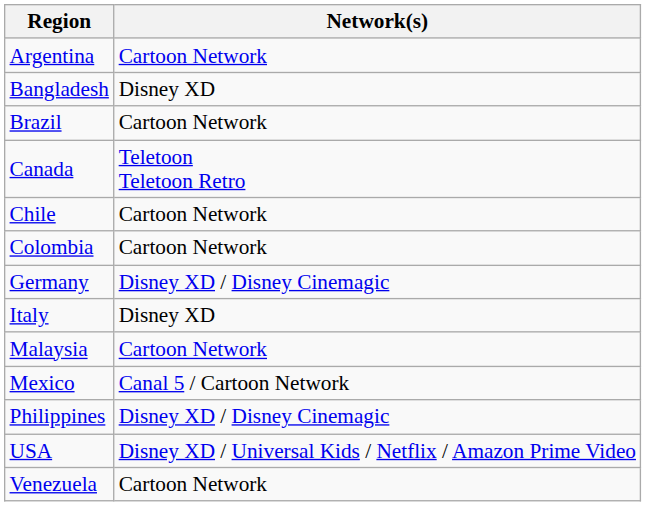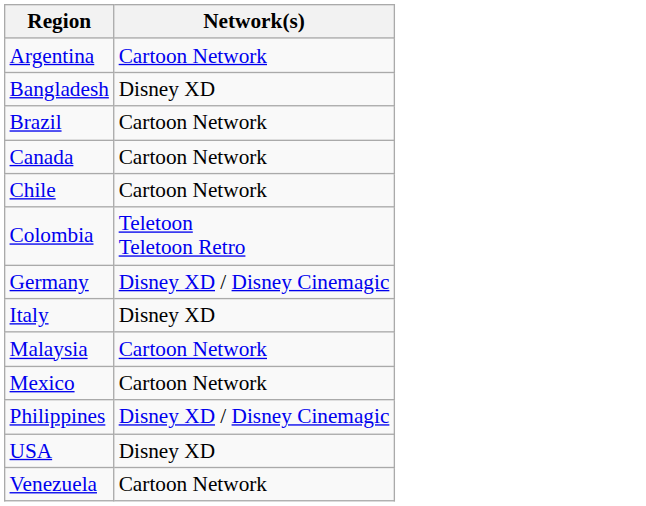 <table class="wikitable">
 <tr>
 <th>Region</th>
 <th>Network(s)</th>
 </tr>
 <tr>
 <td> <a href='#'>Argentina</a></td>
 <td><a href='#'>Cartoon Network</a></td>
 </tr>
 <tr>
 <td> <a href='#'>Bangladesh</a></td>
 <td>Disney XD</td>
 </tr>
 <tr>
 <td> <a href='#'>Brazil</a></td>
 <td>Cartoon Network</td>
 </tr>
 <tr>
 <td> <a href='#'>Canada</a></td>
-<td><a href='#'>Teletoon</a> <br><a href='#'>Teletoon Retro</a></td>
+<td>Cartoon Network</td>
 </tr>
 <tr>
 <td> <a href='#'>Chile</a></td>
 <td>Cartoon Network</td>
 </tr>
 <tr>
 <td> <a href='#'>Colombia</a></td>
-<td>Cartoon Network</td>
+<td><a href='#'>Teletoon</a> <br><a href='#'>Teletoon Retro</a></td>
 </tr>
 <tr>
 <td> <a href='#'>Germany</a></td>
 <td><a href='#'>Disney XD</a> / <a href='#'>Disney Cinemagic</a></td>
 </tr>
 <tr>
 <td> <a href='#'>Italy</a></td>
 <td>Disney XD</td>
 </tr>
 <tr>
 <td> <a href='#'>Malaysia</a></td>
 <td><a href='#'>Cartoon Network</a></td>
 </tr>
 <tr>
 <td> <a href='#'>Mexico</a></td>
-<td><a href='#'>Canal 5</a> / Cartoon Network</td>
+<td>Cartoon Network</td>
 </tr>
 <tr>
 <td> <a href='#'>Philippines</a></td>
 <td><a href='#'>Disney XD</a> / <a href='#'>Disney Cinemagic</a></td>
 </tr>
 <tr>
 <td> <a href='#'>USA</a></td>
-<td><a href='#'>Disney XD</a> / <a href='#'>Universal Kids</a> / <a href='#'>Netflix</a> / <a href='#'>Amazon Prime Video</a></td>
+<td>Disney XD</td>
 </tr>
 <tr>
 <td> <a href='#'>Venezuela</a></td>
 <td>Cartoon Network</td>
 </tr>
 </table>
